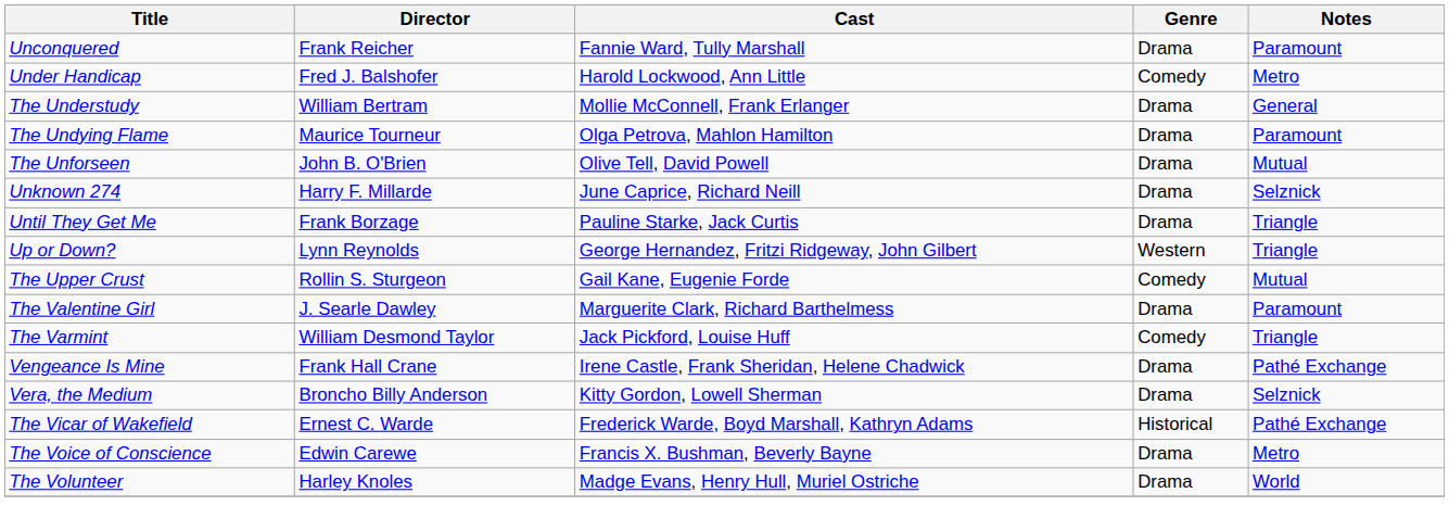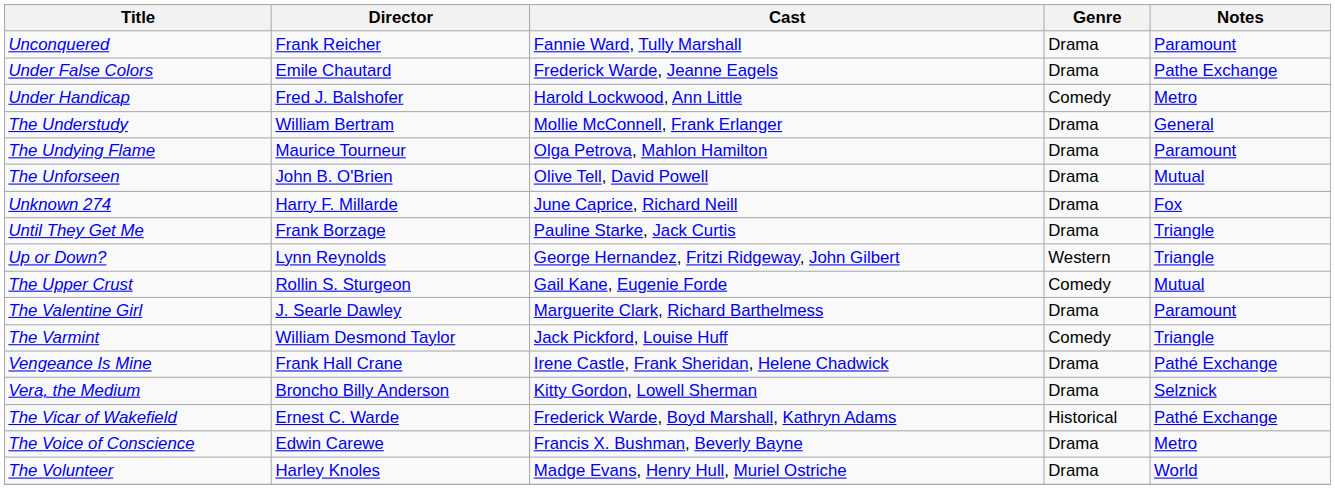 <table class="wikitable" width= "100%">
 <tr>
 <th>Title</th>
 <th>Director</th>
 <th>Cast</th>
 <th>Genre</th>
 <th>Notes</th>
 </tr>
 <tr>
 <td><em><a href='#'>Unconquered</a></em></td>
 <td><a href='#'>Frank Reicher</a></td>
 <td><a href='#'>Fannie Ward</a>, <a href='#'>Tully Marshall</a></td>
 <td>Drama</td>
 <td><a href='#'>Paramount</a></td>
+</tr>
+<tr>
+<td><em><a href='#'>Under False Colors</a></em></td>
+<td><a href='#'>Emile Chautard</a></td>
+<td><a href='#'>Frederick Warde</a>, <a href='#'>Jeanne Eagels</a></td>
+<td>Drama</td>
+<td><a href='#'>Pathe Exchange</a></td>
 </tr>
 <tr>
 <td><em><a href='#'>Under Handicap</a></em></td>
 <td><a href='#'>Fred J. Balshofer</a></td>
 <td><a href='#'>Harold Lockwood</a>, <a href='#'>Ann Little</a></td>
 <td>Comedy</td>
 <td><a href='#'>Metro</a></td>
 </tr>
 <tr>
 <td><em><a href='#'>The Understudy</a></em></td>
 <td><a href='#'>William Bertram</a></td>
 <td><a href='#'>Mollie McConnell</a>, <a href='#'>Frank Erlanger</a></td>
 <td>Drama</td>
 <td><a href='#'>General</a></td>
 </tr>
 <tr>
 <td><em><a href='#'>The Undying Flame</a></em></td>
 <td><a href='#'>Maurice Tourneur</a></td>
 <td><a href='#'>Olga Petrova</a>, <a href='#'>Mahlon Hamilton</a></td>
 <td>Drama</td>
 <td><a href='#'>Paramount</a></td>
 </tr>
 <tr>
 <td><em><a href='#'>The Unforseen</a></em></td>
 <td><a href='#'>John B. O'Brien</a></td>
 <td><a href='#'>Olive Tell</a>, <a href='#'>David Powell</a></td>
 <td>Drama</td>
 <td><a href='#'>Mutual</a></td>
 </tr>
 <tr>
 <td><em><a href='#'>Unknown 274</a></em></td>
 <td><a href='#'>Harry F. Millarde</a></td>
 <td><a href='#'>June Caprice</a>, <a href='#'>Richard Neill</a></td>
 <td>Drama</td>
-<td><a href='#'>Selznick</a></td>
+<td><a href='#'>Fox</a></td>
 </tr>
 <tr>
 <td><em><a href='#'>Until They Get Me</a></em></td>
 <td><a href='#'>Frank Borzage</a></td>
 <td><a href='#'>Pauline Starke</a>, <a href='#'>Jack Curtis</a></td>
 <td>Drama</td>
 <td><a href='#'>Triangle</a></td>
 </tr>
 <tr>
 <td><em><a href='#'>Up or Down?</a></em></td>
 <td><a href='#'>Lynn Reynolds</a></td>
 <td><a href='#'>George Hernandez</a>, <a href='#'>Fritzi Ridgeway</a>, <a href='#'>John Gilbert</a></td>
 <td>Western</td>
 <td><a href='#'>Triangle</a></td>
 </tr>
 <tr>
 <td><em><a href='#'>The Upper Crust</a></em></td>
 <td><a href='#'>Rollin S. Sturgeon</a></td>
 <td><a href='#'>Gail Kane</a>, <a href='#'>Eugenie Forde</a></td>
 <td>Comedy</td>
 <td><a href='#'>Mutual</a></td>
 </tr>
 <tr>
 <td><em><a href='#'>The Valentine Girl</a></em></td>
 <td><a href='#'>J. Searle Dawley</a></td>
 <td><a href='#'>Marguerite Clark</a>, <a href='#'>Richard Barthelmess</a></td>
 <td>Drama</td>
 <td><a href='#'>Paramount</a></td>
 </tr>
 <tr>
 <td><em><a href='#'>The Varmint</a></em></td>
 <td><a href='#'>William Desmond Taylor</a></td>
 <td><a href='#'>Jack Pickford</a>, <a href='#'>Louise Huff</a></td>
 <td>Comedy</td>
 <td><a href='#'>Triangle</a></td>
 </tr>
 <tr>
 <td><em><a href='#'>Vengeance Is Mine</a></em></td>
 <td><a href='#'>Frank Hall Crane</a></td>
 <td><a href='#'>Irene Castle</a>, <a href='#'>Frank Sheridan</a>, <a href='#'>Helene Chadwick</a></td>
 <td>Drama</td>
 <td><a href='#'>Pathé Exchange</a></td>
 </tr>
 <tr>
 <td><em><a href='#'>Vera, the Medium</a></em></td>
 <td><a href='#'>Broncho Billy Anderson</a></td>
 <td><a href='#'>Kitty Gordon</a>, <a href='#'>Lowell Sherman</a></td>
 <td>Drama</td>
 <td><a href='#'>Selznick</a></td>
 </tr>
 <tr>
 <td><em><a href='#'>The Vicar of Wakefield</a></em></td>
 <td><a href='#'>Ernest C. Warde</a></td>
 <td><a href='#'>Frederick Warde</a>, <a href='#'>Boyd Marshall</a>, <a href='#'>Kathryn Adams</a></td>
 <td>Historical</td>
 <td><a href='#'>Pathé Exchange</a></td>
 </tr>
 <tr>
 <td><em><a href='#'>The Voice of Conscience</a></em></td>
 <td><a href='#'>Edwin Carewe</a></td>
 <td><a href='#'>Francis X. Bushman</a>, <a href='#'>Beverly Bayne</a></td>
 <td>Drama</td>
 <td><a href='#'>Metro</a></td>
 </tr>
 <tr>
 <td><em><a href='#'>The Volunteer</a></em></td>
 <td><a href='#'>Harley Knoles</a></td>
 <td><a href='#'>Madge Evans</a>, <a href='#'>Henry Hull</a>, <a href='#'>Muriel Ostriche</a></td>
 <td>Drama</td>
 <td><a href='#'>World</a></td>
 </tr>
 <tr>
 </tr>
 </table>
